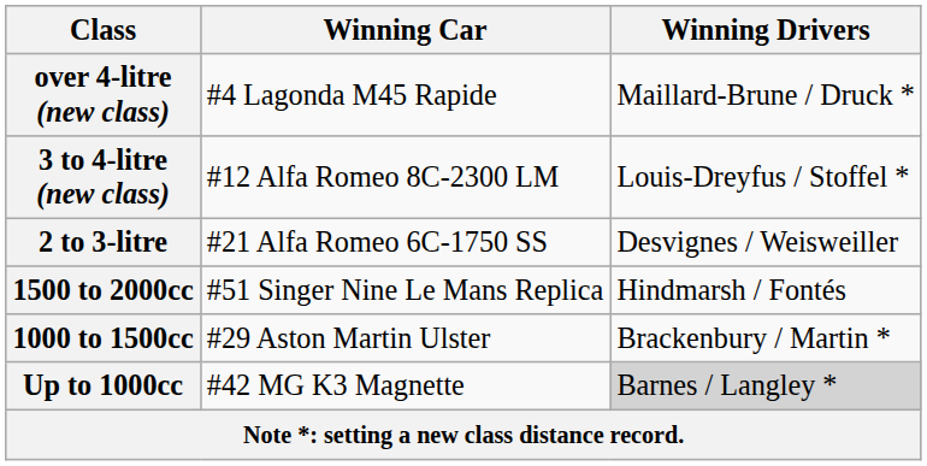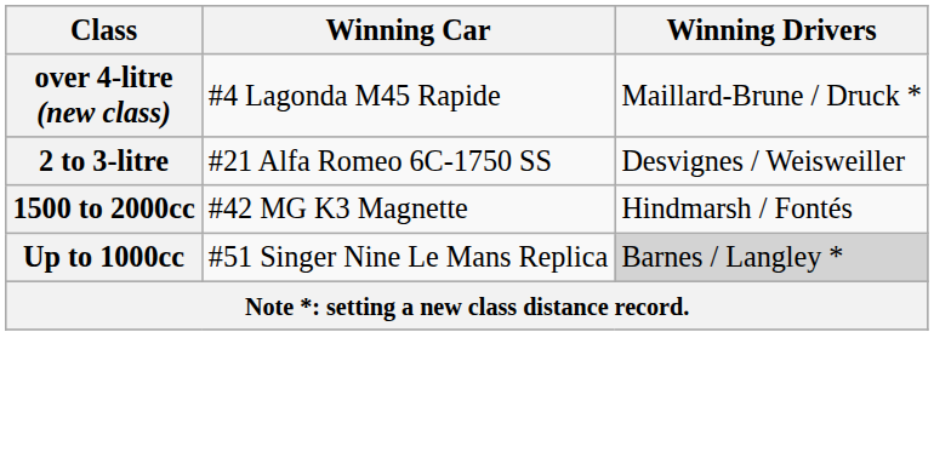 <table class="wikitable" style="font-size: 95%">
 <tr>
 <th>Class</th>
 <th>Winning Car</th>
 <th>Winning Drivers</th>
 </tr>
 <tr>
 <th>over 4-litre<br><em>(new class)</em></th>
 <td>#4 Lagonda M45 Rapide</td>
 <td>Maillard-Brune / Druck *</td>
 </tr>
 <tr>
-<th>3 to 4-litre<br><em>(new class)</em></th>
-<td>#12 Alfa Romeo 8C-2300 LM</td>
-<td>Louis-Dreyfus / Stoffel *</td>
-</tr>
-<tr>
 <th>2 to 3-litre</th>
 <td>#21 Alfa Romeo 6C-1750 SS</td>
 <td>Desvignes / Weisweiller</td>
 </tr>
 <tr>
 <th>1500 to 2000cc</th>
-<td>#51 Singer Nine Le Mans Replica</td>
+<td>#42 MG K3 Magnette</td>
 <td>Hindmarsh / Fontés</td>
 </tr>
 <tr>
-<th>1000 to 1500cc</th>
-<td>#29 Aston Martin Ulster</td>
-<td>Brackenbury / Martin *</td>
-</tr>
-<tr>
 <th>Up to 1000cc</th>
-<td>#42 MG K3 Magnette</td>
+<td>#51 Singer Nine Le Mans Replica</td>
 <td style="background: lightgrey;">Barnes / Langley *</td>
 </tr>
 <tr>
 <th colspan="3"><small><strong>Note *</strong>: setting a new class distance record.</small></th>
 </tr>
 </table>
